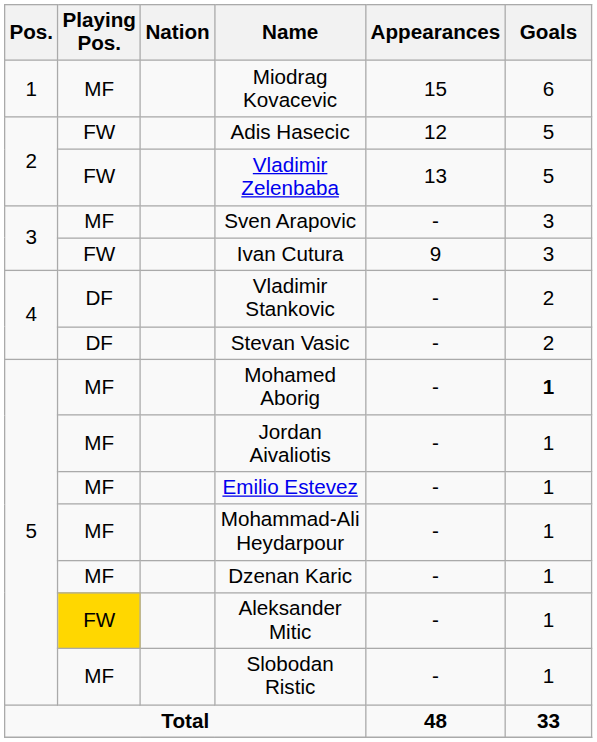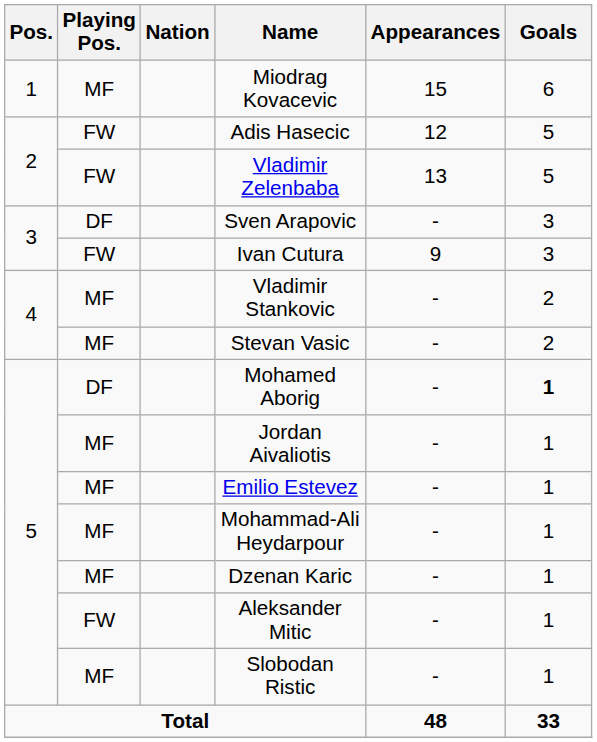 <table class="wikitable sortable" style="font-size:100%; text-align:center">
 <tr>
 <th width=15>Pos.</th>
 <th width=15>Playing Pos.</th>
 <th width=15>Nation</th>
 <th width=110>Name</th>
 <th width=50>Appearances</th>
 <th width=60>Goals</th>
 </tr>
 <tr>
 <td>1</td>
 <td>MF</td>
 <td></td>
 <td>Miodrag Kovacevic</td>
 <td>15</td>
 <td>6</td>
 </tr>
 <tr>
 <td rowspan=2>2</td>
 <td>FW</td>
 <td></td>
 <td>Adis Hasecic</td>
 <td>12</td>
 <td>5</td>
 </tr>
 <tr>
 <td>FW</td>
 <td></td>
 <td><a href='#'>Vladimir Zelenbaba</a></td>
 <td>13</td>
 <td>5</td>
 </tr>
 <tr>
 <td rowspan=2>3</td>
-<td>MF</td>
+<td>DF</td>
 <td></td>
 <td>Sven Arapovic</td>
 <td>-</td>
 <td>3</td>
 </tr>
 <tr>
 <td>FW</td>
 <td></td>
 <td>Ivan Cutura</td>
 <td>9</td>
 <td>3</td>
 </tr>
 <tr>
 <td rowspan=2>4</td>
-<td>DF</td>
+<td>MF</td>
 <td></td>
 <td>Vladimir Stankovic</td>
 <td>-</td>
 <td>2</td>
 </tr>
 <tr>
-<td>DF</td>
+<td>MF</td>
 <td></td>
 <td>Stevan Vasic</td>
 <td>-</td>
 <td>2</td>
 </tr>
 <tr>
 <td rowspan=7>5</td>
-<td>MF</td>
+<td>DF</td>
 <td></td>
 <td>Mohamed Aborig</td>
 <td>-</td>
 <td><strong>1</strong></td>
 </tr>
 <tr>
 <td>MF</td>
 <td></td>
 <td>Jordan Aivaliotis</td>
 <td>-</td>
 <td>1</td>
 </tr>
 <tr>
 <td>MF</td>
 <td></td>
 <td><a href='#'>Emilio Estevez</a></td>
 <td>-</td>
 <td>1</td>
 </tr>
 <tr>
 <td>MF</td>
 <td></td>
 <td>Mohammad-Ali Heydarpour</td>
 <td>-</td>
 <td>1</td>
 </tr>
 <tr>
 <td>MF</td>
 <td></td>
 <td>Dzenan Karic</td>
 <td>-</td>
 <td>1</td>
 </tr>
 <tr>
-<td style="background: gold;">FW</td>
+<td>FW</td>
 <td></td>
 <td>Aleksander Mitic</td>
 <td>-</td>
 <td>1</td>
 </tr>
 <tr>
 <td>MF</td>
 <td></td>
 <td>Slobodan Ristic</td>
 <td>-</td>
 <td>1</td>
 </tr>
 <tr>
 <td colspan=4><strong>Total</strong></td>
 <td><strong>48</strong></td>
 <td><strong>33</strong></td>
 </tr>
 <tr>
 </tr>
 </table>
